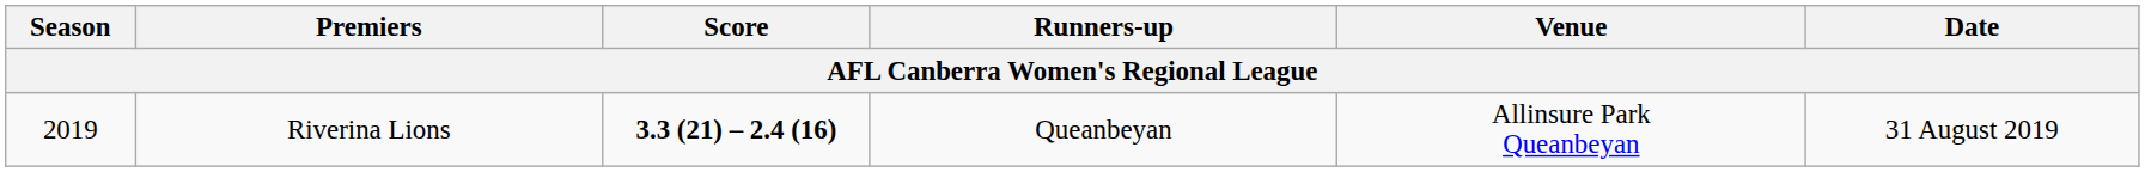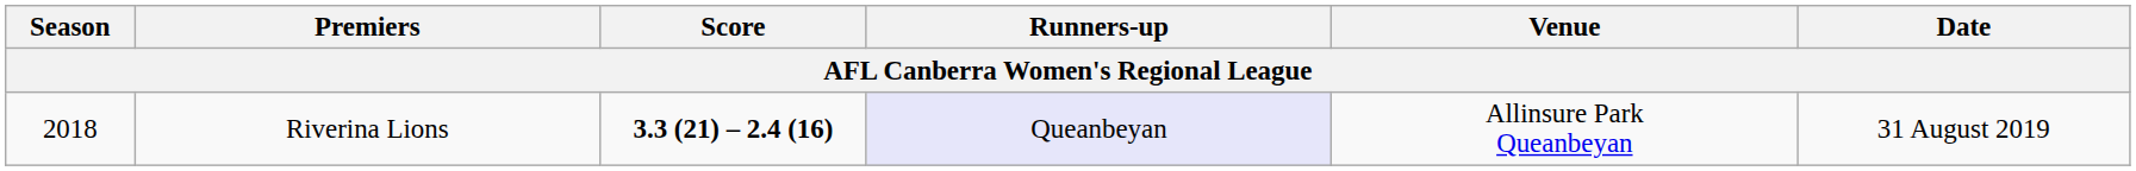 <table class="wikitable sortable" style="text-align:center;">
 <tr>
 <th width="3%">Season</th>
 <th width="14%">Premiers</th>
 <th width="8%">Score</th>
 <th width="14%">Runners-up</th>
 <th width="14%">Venue</th>
 <th width="10%">Date</th>
 </tr>
 <tr>
 <th colspan="6">AFL Canberra Women's Regional League</th>
 </tr>
 <tr>
-<td>2019</td>
+<td>2018</td>
 <td> Riverina Lions</td>
 <td><strong>3.3 (21) – 2.4 (16)</strong></td>
-<td> Queanbeyan</td>
+<td style="background: lavender;"> Queanbeyan</td>
 <td>Allinsure Park<br><a href='#'>Queanbeyan</a></td>
 <td>31 August 2019</td>
 </tr>
 </table>
